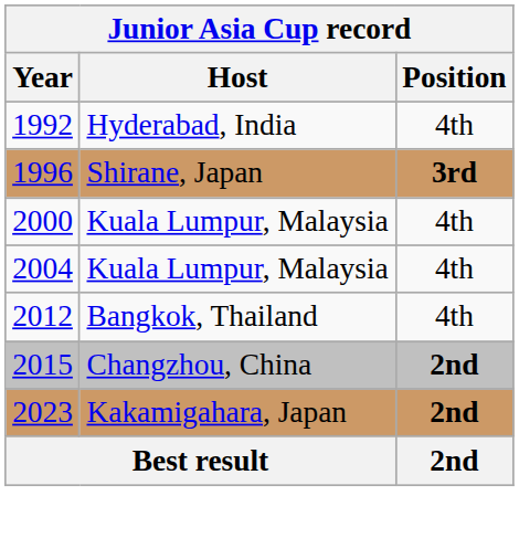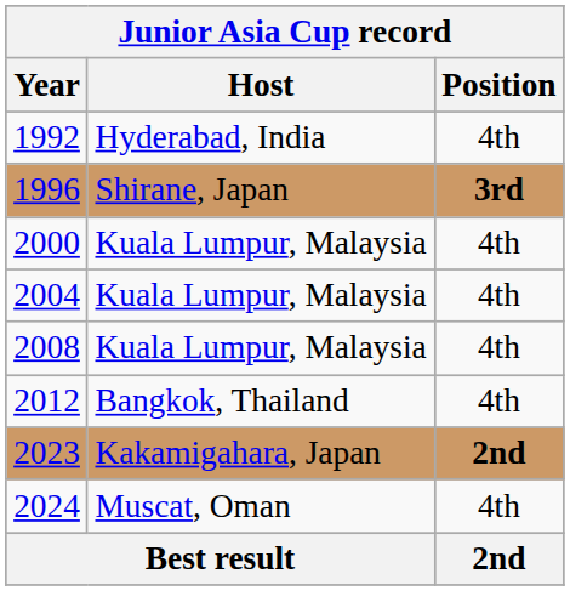 <table class="wikitable" style="text-align: center;">
 <tr>
 <th colspan=3><a href='#'>Junior Asia Cup</a> record</th>
 </tr>
 <tr>
 <th>Year</th>
 <th>Host</th>
 <th>Position</th>
 </tr>
 <tr>
 <td><a href='#'>1992</a></td>
 <td align=left> <a href='#'>Hyderabad</a>, India</td>
 <td>4th</td>
 </tr>
 <tr bgcolor=cc9966>
 <td><a href='#'>1996</a></td>
 <td align=left> <a href='#'>Shirane</a>, Japan</td>
 <td><strong>3rd</strong></td>
 </tr>
 <tr>
 <td><a href='#'>2000</a></td>
 <td align=left> <a href='#'>Kuala Lumpur</a>, Malaysia</td>
 <td>4th</td>
 </tr>
 <tr>
 <td><a href='#'>2004</a></td>
 <td align=left> <a href='#'>Kuala Lumpur</a>, Malaysia</td>
 <td>4th</td>
 </tr>
 <tr>
+<td><a href='#'>2008</a></td>
+<td align=left> <a href='#'>Kuala Lumpur</a>, Malaysia</td>
+<td>4th</td>
+</tr>
+<tr>
 <td><a href='#'>2012</a></td>
 <td align=left> <a href='#'>Bangkok</a>, Thailand</td>
 <td>4th</td>
-</tr>
-<tr bgcolor=silver>
-<td><a href='#'>2015</a></td>
-<td align=left> <a href='#'>Changzhou</a>, China</td>
-<td><strong>2nd</strong></td>
 </tr>
 <tr bgcolor=cc9966>
 <td><a href='#'>2023</a></td>
 <td align=left> <a href='#'>Kakamigahara</a>, Japan</td>
 <td><strong>2nd</strong></td>
 </tr>
 <tr>
+<td><a href='#'>2024</a></td>
+<td align=left> <a href='#'>Muscat</a>, Oman</td>
+<td>4th</td>
+</tr>
+<tr>
 <th colspan=2>Best result</th>
 <th>2nd</th>
 </tr>
 </table>
